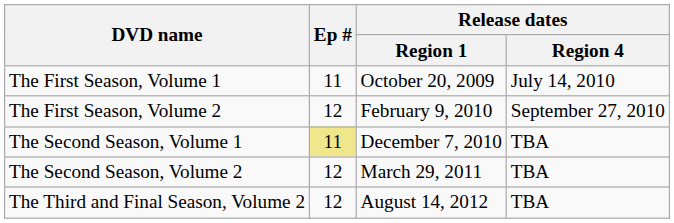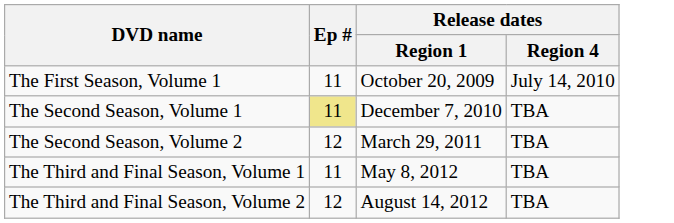 <table class="wikitable">
 <tr>
 <th rowspan="2">DVD name</th>
 <th rowspan="2">Ep #</th>
 <th colspan="2">Release dates</th>
 </tr>
 <tr>
 <th>Region 1</th>
 <th>Region 4</th>
 </tr>
 <tr>
 <td>The First Season, Volume 1</td>
 <td align="center">11</td>
 <td>October 20, 2009</td>
 <td>July 14, 2010</td>
 </tr>
 <tr>
-<td>The First Season, Volume 2</td>
-<td align="center">12</td>
-<td>February 9, 2010</td>
-<td>September 27, 2010</td>
-</tr>
-<tr>
 <td>The Second Season, Volume 1</td>
 <td align="center" style="background: khaki;">11</td>
 <td>December 7, 2010</td>
 <td>TBA</td>
 </tr>
 <tr>
 <td>The Second Season, Volume 2</td>
 <td align="center">12</td>
 <td>March 29, 2011</td>
 <td>TBA</td>
 </tr>
 <tr>
+<td>The Third and Final Season, Volume 1</td>
+<td align="center">11</td>
+<td>May 8, 2012</td>
+<td>TBA</td>
+</tr>
+<tr>
 <td>The Third and Final Season, Volume 2</td>
 <td align="center">12</td>
 <td>August 14, 2012</td>
 <td>TBA</td>
 </tr>
 </table>
